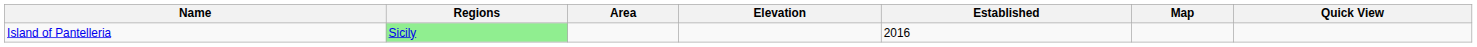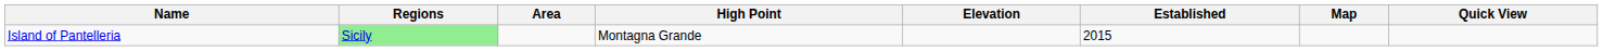 <table class="wikitable sortable" border="1" width="100%">
 <tr>
 <th>Name</th>
 <th>Regions</th>
 <th>Area</th>
+<th>High Point</th>
 <th>Elevation</th>
 <th>Established</th>
 <th>Map</th>
 <th>Quick View</th>
 </tr>
 <tr>
 <td><a href='#'>Island of Pantelleria</a></td>
 <td style="background: lightgreen;"><a href='#'>Sicily</a></td>
 <td></td>
+<td>Montagna Grande</td>
 <td></td>
-<td>2016</td>
+<td>2015</td>
 <td></td>
 <td></td>
 </tr>
 </table>
